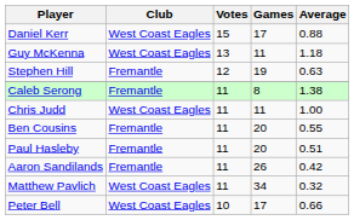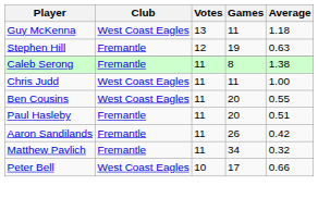 <table class="wikitable">
 <tr>
 <th>Player</th>
 <th>Club</th>
 <th>Votes</th>
 <th>Games</th>
 <th>Average</th>
-</tr>
-<tr>
-<td><a href='#'>Daniel Kerr</a></td>
-<td> <a href='#'>West Coast Eagles</a></td>
-<td>15</td>
-<td>17</td>
-<td>0.88</td>
 </tr>
 <tr>
 <td><a href='#'>Guy McKenna</a></td>
 <td> <a href='#'>West Coast Eagles</a></td>
 <td>13</td>
 <td>11</td>
 <td>1.18</td>
 </tr>
 <tr>
 <td><a href='#'>Stephen Hill</a></td>
 <td> <a href='#'>Fremantle</a></td>
 <td>12</td>
 <td>19</td>
 <td>0.63</td>
 </tr>
 <tr>
 </tr>
 <tr style="background:#ccffcc;">
 <td><a href='#'>Caleb Serong</a></td>
 <td> <a href='#'>Fremantle</a></td>
 <td>11</td>
 <td>8</td>
 <td>1.38</td>
 </tr>
 <tr>
 <td><a href='#'>Chris Judd</a></td>
 <td> <a href='#'>West Coast Eagles</a></td>
 <td>11</td>
 <td>11</td>
 <td>1.00</td>
 </tr>
 <tr>
 <td><a href='#'>Ben Cousins</a></td>
-<td> <a href='#'>Fremantle</a></td>
+<td> <a href='#'>West Coast Eagles</a></td>
 <td>11</td>
 <td>20</td>
 <td>0.55</td>
 </tr>
 <tr>
 <td><a href='#'>Paul Hasleby</a></td>
 <td> <a href='#'>Fremantle</a></td>
 <td>11</td>
 <td>20</td>
 <td>0.51</td>
 </tr>
 <tr>
 <td><a href='#'>Aaron Sandilands</a></td>
 <td> <a href='#'>Fremantle</a></td>
 <td>11</td>
 <td>26</td>
 <td>0.42</td>
 </tr>
 <tr>
 <td><a href='#'>Matthew Pavlich</a></td>
-<td> <a href='#'>West Coast Eagles</a></td>
+<td> <a href='#'>Fremantle</a></td>
 <td>11</td>
 <td>34</td>
 <td>0.32</td>
 </tr>
 <tr>
 <td><a href='#'>Peter Bell</a></td>
 <td> <a href='#'>West Coast Eagles</a></td>
 <td>10</td>
 <td>17</td>
 <td>0.66</td>
 </tr>
 </table>
